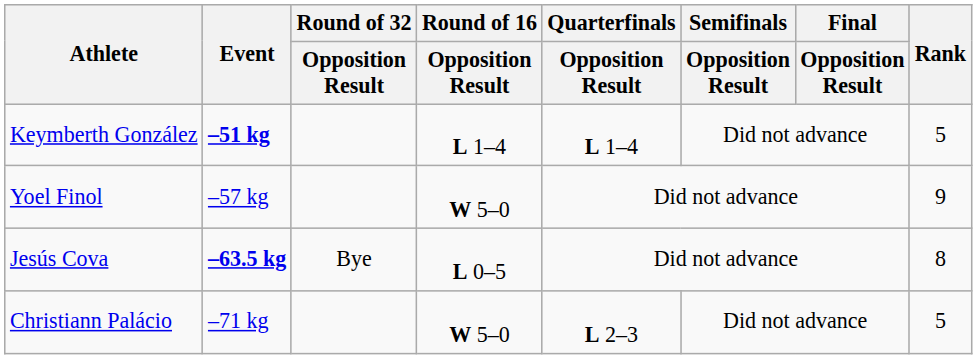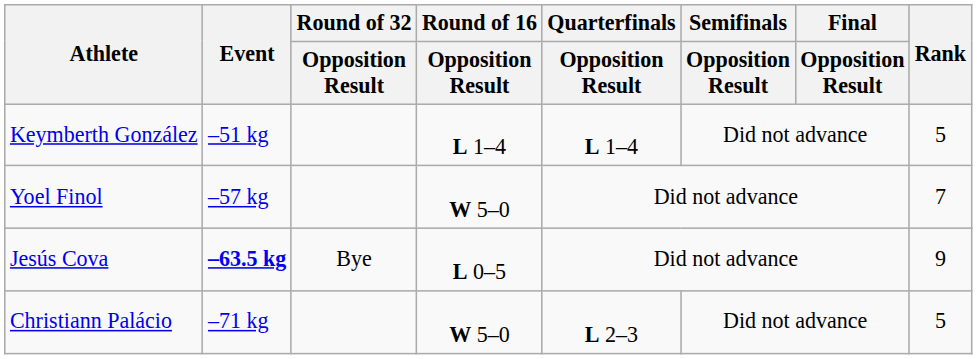 <table class=wikitable style=font-size:90%;text-align:center>
 <tr>
 <th rowspan=2>Athlete</th>
 <th rowspan=2>Event</th>
 <th>Round of 32</th>
 <th>Round of 16</th>
 <th>Quarterfinals</th>
 <th>Semifinals</th>
 <th>Final</th>
 <th rowspan="2">Rank</th>
 </tr>
 <tr>
 <th>Opposition<br>Result</th>
 <th>Opposition<br>Result</th>
 <th>Opposition<br>Result</th>
 <th>Opposition<br>Result</th>
 <th>Opposition<br>Result</th>
 </tr>
 <tr align=center>
 <td align=left><a href='#'>Keymberth González</a></td>
-<td align=left><strong><a href='#'>–51 kg</a></strong></td>
+<td align=left><a href='#'>–51 kg</a></td>
 <td></td>
 <td><br><strong>L</strong> 1–4</td>
 <td><br><strong>L</strong> 1–4</td>
 <td colspan=2>Did not advance</td>
 <td>5</td>
 </tr>
 <tr>
 <td align=left><a href='#'>Yoel Finol</a></td>
 <td align=left><a href='#'>–57 kg</a></td>
 <td></td>
 <td><br><strong>W</strong> 5–0</td>
 <td colspan=3>Did not advance</td>
-<td>9</td>
+<td>7</td>
 </tr>
 <tr>
 <td align=left><a href='#'>Jesús Cova</a></td>
 <td align=left><strong><a href='#'>–63.5 kg</a></strong></td>
 <td>Bye</td>
 <td><br><strong>L</strong> 0–5</td>
 <td colspan=3>Did not advance</td>
-<td>8</td>
+<td>9</td>
 </tr>
 <tr>
 <td align=left><a href='#'>Christiann Palácio</a></td>
 <td align=left><a href='#'>–71 kg</a></td>
 <td></td>
 <td><br><strong>W</strong> 5–0</td>
 <td><br> <strong>L</strong> 2–3</td>
 <td colspan=2>Did not advance</td>
 <td>5</td>
 </tr>
 </table>
